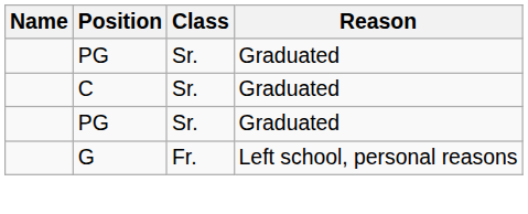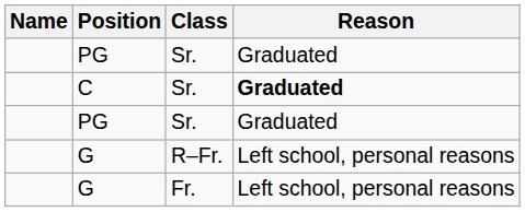 <table class=wikitable sortable>
 <tr>
 <th>Name</th>
 <th>Position</th>
 <th>Class</th>
 <th>Reason</th>
 </tr>
 <tr>
 <td></td>
 <td>PG</td>
 <td>Sr.</td>
 <td>Graduated</td>
 </tr>
 <tr>
 <td></td>
 <td>C</td>
 <td>Sr.</td>
-<td>Graduated</td>
+<td><strong>Graduated</strong></td>
 </tr>
 <tr>
 <td></td>
 <td>PG</td>
 <td>Sr.</td>
 <td>Graduated</td>
 </tr>
 <tr>
 <td></td>
 <td>G</td>
+<td>R–Fr.</td>
+<td>Left school, personal reasons</td>
+</tr>
+<tr>
+<td></td>
+<td>G</td>
 <td>Fr.</td>
 <td>Left school, personal reasons</td>
 </tr>
 </table>
